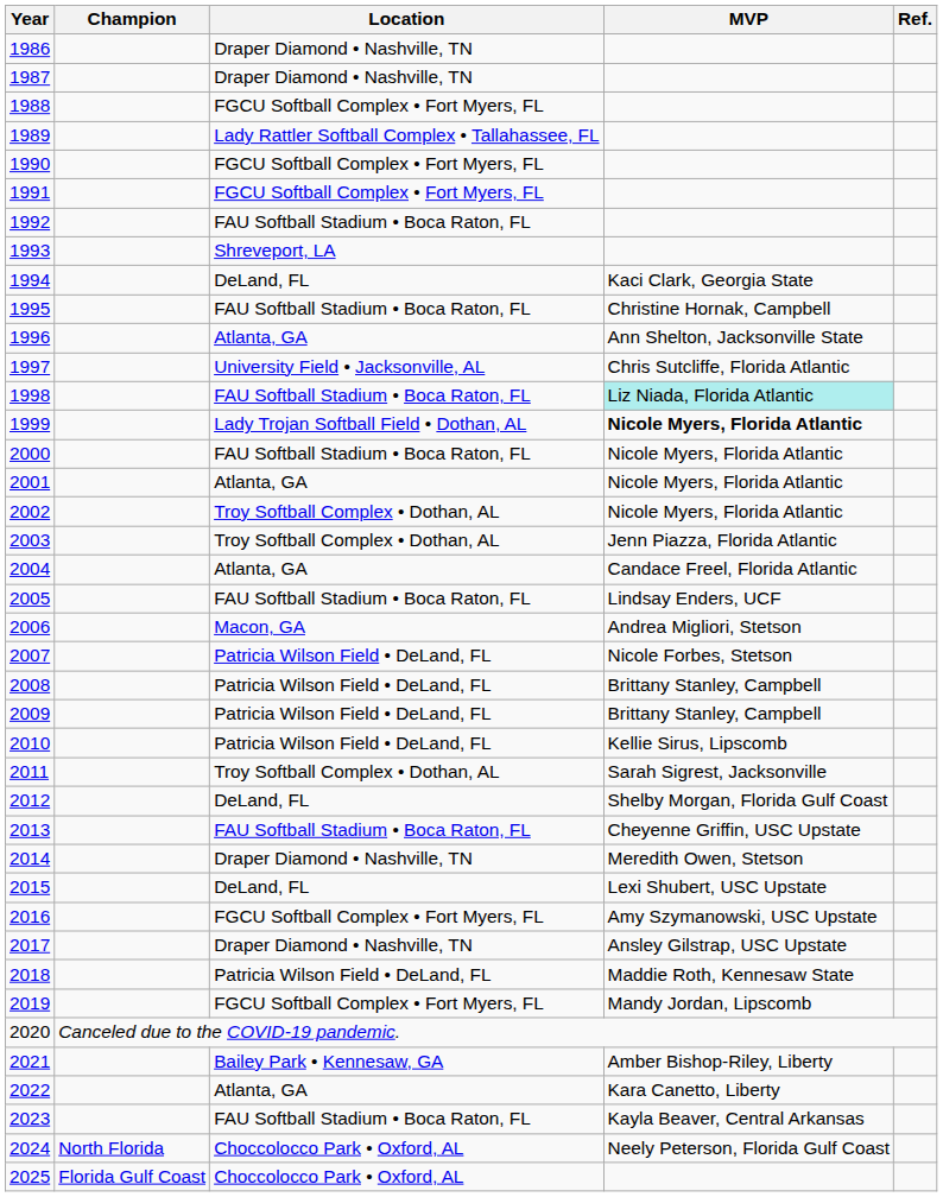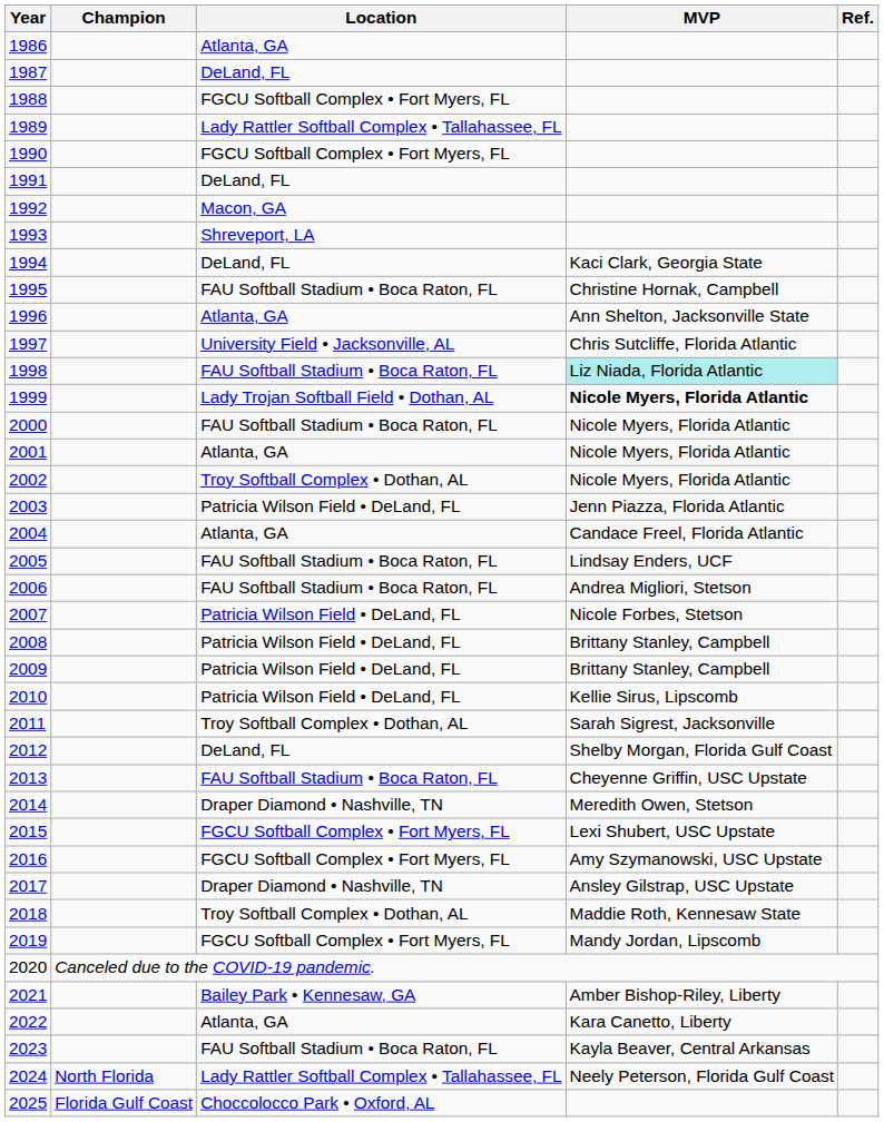 <table class="wikitable sortable">
 <tr>
 <th>Year</th>
 <th>Champion</th>
 <th>Location</th>
 <th>MVP</th>
 <th>Ref.</th>
 </tr>
 <tr>
 <td><a href='#'>1986</a></td>
 <td></td>
-<td>Draper Diamond • Nashville, TN</td>
+<td><a href='#'>Atlanta, GA</a></td>
 <td></td>
 <td></td>
 </tr>
 <tr>
 <td><a href='#'>1987</a></td>
 <td></td>
-<td>Draper Diamond • Nashville, TN</td>
+<td><a href='#'>DeLand, FL</a></td>
 <td></td>
 <td></td>
 </tr>
 <tr>
 <td><a href='#'>1988</a></td>
 <td></td>
 <td>FGCU Softball Complex • Fort Myers, FL</td>
 <td></td>
 <td></td>
 </tr>
 <tr>
 <td><a href='#'>1989</a></td>
 <td></td>
 <td><a href='#'>Lady Rattler Softball Complex</a> • <a href='#'>Tallahassee, FL</a></td>
 <td></td>
 <td></td>
 </tr>
 <tr>
 <td><a href='#'>1990</a></td>
 <td></td>
 <td>FGCU Softball Complex • Fort Myers, FL</td>
 <td></td>
 <td></td>
 </tr>
 <tr>
 <td><a href='#'>1991</a></td>
 <td></td>
-<td><a href='#'>FGCU Softball Complex</a> • <a href='#'>Fort Myers, FL</a></td>
+<td>DeLand, FL</td>
 <td></td>
 <td></td>
 </tr>
 <tr>
 <td><a href='#'>1992</a></td>
 <td></td>
-<td>FAU Softball Stadium • Boca Raton, FL</td>
+<td><a href='#'>Macon, GA</a></td>
 <td></td>
 <td></td>
 </tr>
 <tr>
 <td><a href='#'>1993</a></td>
 <td></td>
 <td><a href='#'>Shreveport, LA</a></td>
 <td></td>
 <td></td>
 </tr>
 <tr>
 <td><a href='#'>1994</a></td>
 <td></td>
 <td>DeLand, FL</td>
 <td>Kaci Clark, Georgia State</td>
 <td></td>
 </tr>
 <tr>
 <td><a href='#'>1995</a></td>
 <td></td>
 <td>FAU Softball Stadium • Boca Raton, FL</td>
 <td>Christine Hornak, Campbell</td>
 <td></td>
 </tr>
 <tr>
 <td><a href='#'>1996</a></td>
 <td></td>
 <td><a href='#'>Atlanta, GA</a></td>
 <td>Ann Shelton, Jacksonville State</td>
 <td></td>
 </tr>
 <tr>
 <td><a href='#'>1997</a></td>
 <td></td>
 <td><a href='#'>University Field</a> • <a href='#'>Jacksonville, AL</a></td>
 <td>Chris Sutcliffe, Florida Atlantic</td>
 <td></td>
 </tr>
 <tr>
 <td><a href='#'>1998</a></td>
 <td></td>
 <td><a href='#'>FAU Softball Stadium</a> • <a href='#'>Boca Raton, FL</a></td>
 <td style="background: paleturquoise;">Liz Niada, Florida Atlantic</td>
 <td></td>
 </tr>
 <tr>
 <td><a href='#'>1999</a></td>
 <td></td>
 <td><a href='#'>Lady Trojan Softball Field</a> • <a href='#'>Dothan, AL</a></td>
 <td><strong>Nicole Myers, Florida Atlantic</strong></td>
 <td></td>
 </tr>
 <tr>
 <td><a href='#'>2000</a></td>
 <td></td>
 <td>FAU Softball Stadium • Boca Raton, FL</td>
 <td>Nicole Myers, Florida Atlantic</td>
 <td></td>
 </tr>
 <tr>
 <td><a href='#'>2001</a></td>
 <td></td>
 <td>Atlanta, GA</td>
 <td>Nicole Myers, Florida Atlantic</td>
 <td></td>
 </tr>
 <tr>
 <td><a href='#'>2002</a></td>
 <td></td>
 <td><a href='#'>Troy Softball Complex</a> • Dothan, AL</td>
 <td>Nicole Myers, Florida Atlantic</td>
 <td></td>
 </tr>
 <tr>
 <td><a href='#'>2003</a></td>
 <td></td>
-<td>Troy Softball Complex • Dothan, AL</td>
+<td>Patricia Wilson Field • DeLand, FL</td>
 <td>Jenn Piazza, Florida Atlantic</td>
 <td></td>
 </tr>
 <tr>
 <td><a href='#'>2004</a></td>
 <td></td>
 <td>Atlanta, GA</td>
 <td>Candace Freel, Florida Atlantic</td>
 <td></td>
 </tr>
 <tr>
 <td><a href='#'>2005</a></td>
 <td></td>
 <td>FAU Softball Stadium • Boca Raton, FL</td>
 <td>Lindsay Enders, UCF</td>
 <td></td>
 </tr>
 <tr>
 <td><a href='#'>2006</a></td>
 <td></td>
-<td><a href='#'>Macon, GA</a></td>
+<td>FAU Softball Stadium • Boca Raton, FL</td>
 <td>Andrea Migliori, Stetson</td>
 <td></td>
 </tr>
 <tr>
 <td><a href='#'>2007</a></td>
 <td></td>
 <td><a href='#'>Patricia Wilson Field</a> • DeLand, FL</td>
 <td>Nicole Forbes, Stetson</td>
 <td></td>
 </tr>
 <tr>
 <td><a href='#'>2008</a></td>
 <td></td>
 <td>Patricia Wilson Field • DeLand, FL</td>
 <td>Brittany Stanley, Campbell</td>
 <td></td>
 </tr>
 <tr>
 <td><a href='#'>2009</a></td>
 <td></td>
 <td>Patricia Wilson Field • DeLand, FL</td>
 <td>Brittany Stanley, Campbell</td>
 <td></td>
 </tr>
 <tr>
 <td><a href='#'>2010</a></td>
 <td></td>
 <td>Patricia Wilson Field • DeLand, FL</td>
 <td>Kellie Sirus, Lipscomb</td>
 <td></td>
 </tr>
 <tr>
 <td><a href='#'>2011</a></td>
 <td></td>
 <td>Troy Softball Complex • Dothan, AL</td>
 <td>Sarah Sigrest, Jacksonville</td>
 <td></td>
 </tr>
 <tr>
 <td><a href='#'>2012</a></td>
 <td></td>
 <td>DeLand, FL</td>
 <td>Shelby Morgan, Florida Gulf Coast</td>
 <td></td>
 </tr>
 <tr>
 <td><a href='#'>2013</a></td>
 <td></td>
 <td><a href='#'>FAU Softball Stadium</a> • <a href='#'>Boca Raton, FL</a></td>
 <td>Cheyenne Griffin, USC Upstate</td>
 <td></td>
 </tr>
 <tr>
 <td><a href='#'>2014</a></td>
 <td></td>
 <td>Draper Diamond • Nashville, TN</td>
 <td>Meredith Owen, Stetson</td>
 <td></td>
 </tr>
 <tr>
 <td><a href='#'>2015</a></td>
 <td></td>
-<td>DeLand, FL</td>
+<td><a href='#'>FGCU Softball Complex</a> • <a href='#'>Fort Myers, FL</a></td>
 <td>Lexi Shubert, USC Upstate</td>
 <td></td>
 </tr>
 <tr>
 <td><a href='#'>2016</a></td>
 <td></td>
 <td>FGCU Softball Complex • Fort Myers, FL</td>
 <td>Amy Szymanowski, USC Upstate</td>
 <td></td>
 </tr>
 <tr>
 <td><a href='#'>2017</a></td>
 <td></td>
 <td>Draper Diamond • Nashville, TN</td>
 <td>Ansley Gilstrap, USC Upstate</td>
 <td></td>
 </tr>
 <tr>
 <td><a href='#'>2018</a></td>
 <td></td>
-<td>Patricia Wilson Field • DeLand, FL</td>
+<td>Troy Softball Complex • Dothan, AL</td>
 <td>Maddie Roth, Kennesaw State</td>
 <td></td>
 </tr>
 <tr>
 <td><a href='#'>2019</a></td>
 <td></td>
 <td>FGCU Softball Complex • Fort Myers, FL</td>
 <td>Mandy Jordan, Lipscomb</td>
 <td></td>
 </tr>
 <tr>
 <td>2020</td>
 <td colspan="4"><em>Canceled due to the <a href='#'>COVID-19 pandemic</a>.</em></td>
 </tr>
 <tr>
 <td><a href='#'>2021</a></td>
 <td></td>
 <td><a href='#'>Bailey Park</a> • <a href='#'>Kennesaw, GA</a></td>
 <td>Amber Bishop-Riley, Liberty</td>
 <td></td>
 </tr>
 <tr>
 <td><a href='#'>2022</a></td>
 <td></td>
 <td>Atlanta, GA</td>
 <td>Kara Canetto, Liberty</td>
 <td></td>
 </tr>
 <tr>
 <td><a href='#'>2023</a></td>
 <td></td>
 <td>FAU Softball Stadium • Boca Raton, FL</td>
 <td>Kayla Beaver, Central Arkansas</td>
 <td></td>
 </tr>
 <tr>
 <td><a href='#'>2024</a></td>
 <td><a href='#'>North Florida</a></td>
-<td><a href='#'>Choccolocco Park</a> • <a href='#'>Oxford, AL</a></td>
+<td><a href='#'>Lady Rattler Softball Complex</a> • <a href='#'>Tallahassee, FL</a></td>
 <td>Neely Peterson, Florida Gulf Coast</td>
 <td></td>
 </tr>
 <tr>
 <td><a href='#'>2025</a></td>
 <td><a href='#'>Florida Gulf Coast</a></td>
 <td><a href='#'>Choccolocco Park</a> • <a href='#'>Oxford, AL</a></td>
 <td></td>
 <td></td>
 </tr>
 </table>
